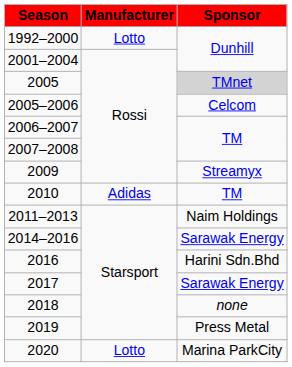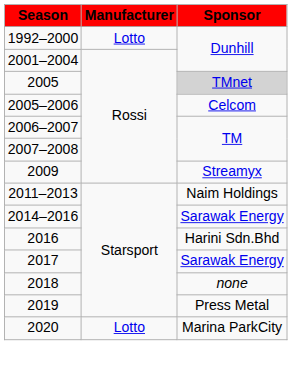 <table class="wikitable" style="text-align:center;margin-left:1em;">
 <tr>
 <th style="background:red; color:Black;">Season</th>
 <th style="background:red; color:Black;">Manufacturer</th>
 <th style="background:red; color:Black;">Sponsor</th>
 </tr>
 <tr>
 <td>1992–2000</td>
 <td> <a href='#'>Lotto</a></td>
 <td rowspan=2><a href='#'>Dunhill</a></td>
 </tr>
 <tr>
 <td>2001–2004</td>
 <td rowspan=6> Rossi</td>
 </tr>
 <tr>
 <td>2005</td>
 <td style="background: lightgrey;"><a href='#'>TMnet</a></td>
 </tr>
 <tr>
 <td>2005–2006</td>
 <td><a href='#'>Celcom</a></td>
 </tr>
 <tr>
 <td>2006–2007</td>
 <td rowspan=2><a href='#'>TM</a></td>
 </tr>
 <tr>
 <td>2007–2008</td>
 </tr>
 <tr>
 <td>2009</td>
 <td><a href='#'>Streamyx</a></td>
 </tr>
 <tr>
-<td>2010</td>
-<td> <a href='#'>Adidas</a></td>
-<td><a href='#'>TM</a></td>
-</tr>
-<tr>
 <td>2011–2013</td>
 <td rowspan=6> Starsport</td>
 <td>Naim Holdings</td>
 </tr>
 <tr>
 <td>2014–2016</td>
 <td><a href='#'>Sarawak Energy</a></td>
 </tr>
 <tr>
 <td>2016</td>
 <td>Harini Sdn.Bhd</td>
 </tr>
 <tr>
 <td>2017</td>
 <td><a href='#'>Sarawak Energy</a></td>
 </tr>
 <tr>
 <td>2018</td>
 <td><em>none</em></td>
 </tr>
 <tr>
 <td>2019</td>
 <td>Press Metal</td>
 </tr>
 <tr>
 <td>2020</td>
 <td> <a href='#'>Lotto</a></td>
 <td>Marina ParkCity</td>
 </tr>
 </table>
